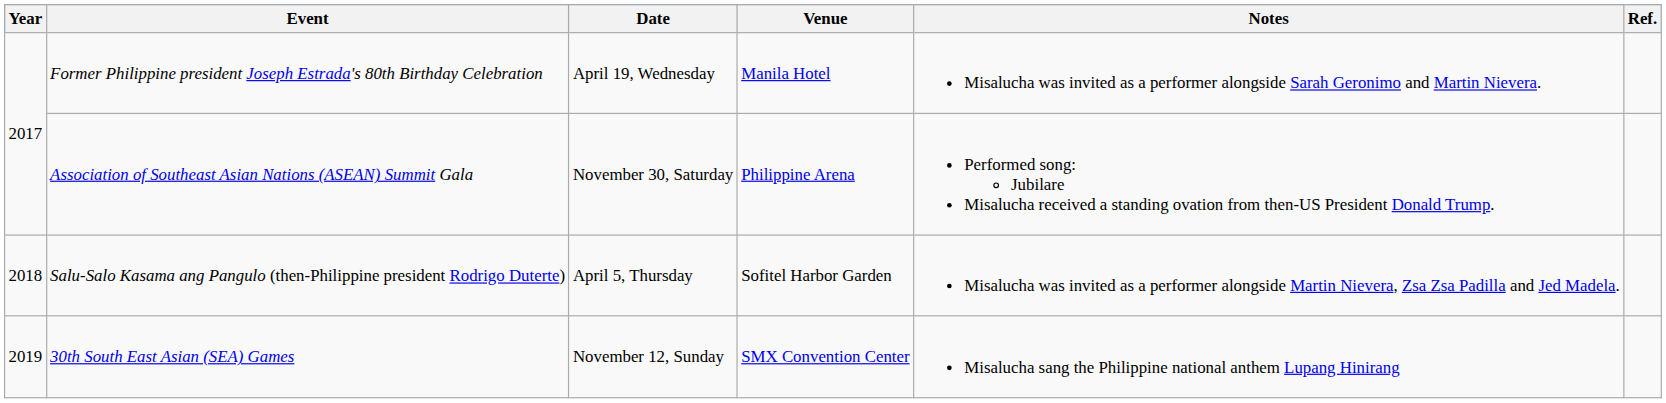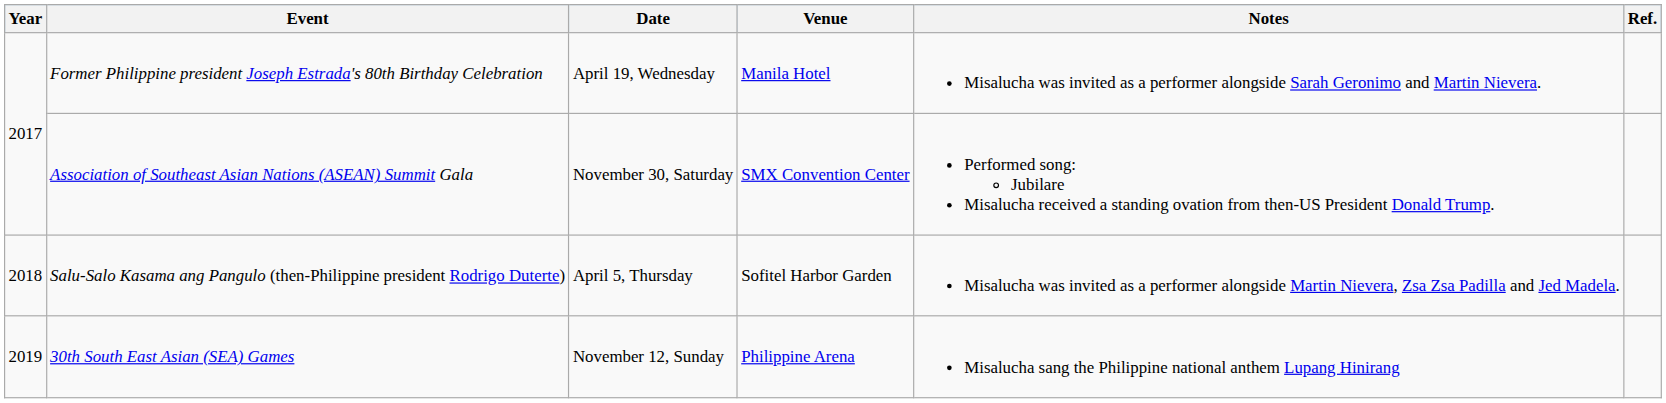 <table class="wikitable sortable" style="font-size:90%;">
 <tr style="background:#75b2dd; text-align:center;">
 <th>Year</th>
 <th>Event</th>
 <th>Date</th>
 <th>Venue</th>
 <th>Notes</th>
 <th>Ref.</th>
 </tr>
 <tr>
 <td rowspan="2">2017</td>
 <td><em>Former Philippine president <a href='#'>Joseph Estrada</a>'s 80th Birthday Celebration</em></td>
 <td>April 19, Wednesday</td>
 <td><a href='#'>Manila Hotel</a></td>
 <td><br><ul><li>Misalucha was invited as a performer alongside <a href='#'>Sarah Geronimo</a> and <a href='#'>Martin Nievera</a>.</li></ul></td>
 <td></td>
 </tr>
 <tr>
 <td><em><a href='#'>Association of Southeast Asian Nations (ASEAN) Summit</a> Gala</em></td>
 <td>November 30, Saturday</td>
-<td><a href='#'>Philippine Arena</a></td>
+<td><a href='#'>SMX Convention Center</a></td>
 <td><br><ul><li>Performed song:<ul><li>Jubilare</li></ul></li><li>Misalucha received a standing ovation from then-US President <a href='#'>Donald Trump</a>.</li></ul></td>
 <td></td>
 </tr>
 <tr>
 <td>2018</td>
 <td><em>Salu-Salo Kasama ang Pangulo</em> (then-Philippine president <a href='#'>Rodrigo Duterte</a>)</td>
 <td>April 5, Thursday</td>
 <td>Sofitel Harbor Garden</td>
 <td><br><ul><li>Misalucha was invited as a performer alongside <a href='#'>Martin Nievera</a>, <a href='#'>Zsa Zsa Padilla</a> and <a href='#'>Jed Madela</a>.</li></ul></td>
 <td></td>
 </tr>
 <tr>
 <td>2019</td>
 <td><em><a href='#'>30th South East Asian (SEA) Games</a></em></td>
 <td>November 12, Sunday</td>
-<td><a href='#'>SMX Convention Center</a></td>
+<td><a href='#'>Philippine Arena</a></td>
 <td><br><ul><li>Misalucha sang the Philippine national anthem <a href='#'>Lupang Hinirang</a></li></ul></td>
 <td></td>
 </tr>
 </table>
